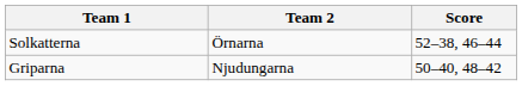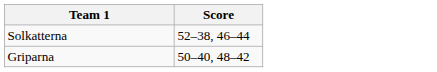 <table class="wikitable" style="font-size: 100%">
 <tr>
 <th width=200>Team 1</th>
-<th width=200>Team 2</th>
 <th width=100>Score</th>
 </tr>
 <tr>
 <td>Solkatterna</td>
-<td>Örnarna</td>
 <td>52–38, 46–44</td>
 </tr>
 <tr>
 <td>Griparna</td>
-<td>Njudungarna</td>
 <td>50–40, 48–42</td>
 </tr>
 </table>
